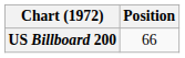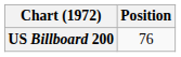 <table class="wikitable plainrowheaders" style="text-align:center">
 <tr>
 <th scope="col">Chart (1972)</th>
 <th scope="col">Position</th>
 </tr>
 <tr>
 <th scope="row">US <em>Billboard</em> 200</th>
-<td>66</td>
+<td>76</td>
 </tr>
 </table>
